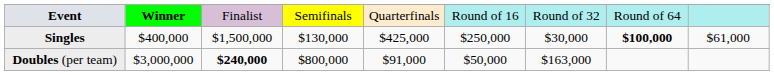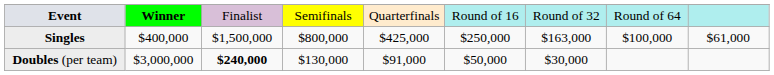 <table class="wikitable" style="font-size:95%;text-align:center">
 <tr>
 </tr>
 <tr>
 <td style="width:130px; background:#dfe2e9;" scope="col"><strong>Event</strong></td>
 <td style="width:80px; background:lime;" scope="col"><strong>Winner</strong></td>
 <td style="width:85px; background:thistle;" scope="col">Finalist</td>
 <td style="width:85px; background:#ff0;" scope="col">Semifinals</td>
 <td style="width:85px; background:#ffebcd;" scope="col">Quarterfinals</td>
 <td style="width:85px; background:#afeeee;" scope="col">Round of 16</td>
 <td style="width:85px; background:#afeeee;" scope="col">Round of 32</td>
 <td style="width:85px; background:#afeeee;" scope="col">Round of 64</td>
 <td style="width:85px; background:#afeeee;" scope="col"></td>
 </tr>
 <tr>
 <td style="background:#ededed;" scope="row"><strong>Singles</strong></td>
 <td>$400,000</td>
 <td>$1,500,000</td>
-<td>$130,000</td>
+<td>$800,000</td>
 <td>$425,000</td>
 <td>$250,000</td>
-<td>$30,000</td>
-<td><strong>$100,000</strong></td>
+<td>$163,000</td>
+<td>$100,000</td>
 <td>$61,000</td>
 </tr>
 <tr>
 <td style="background:#ededed;" scope="row"><strong>Doubles</strong> (per team)</td>
 <td>$3,000,000</td>
 <td><strong>$240,000</strong></td>
-<td>$800,000</td>
+<td>$130,000</td>
 <td>$91,000</td>
 <td>$50,000</td>
-<td>$163,000</td>
+<td>$30,000</td>
 <td></td>
 <td></td>
 </tr>
 </table>
